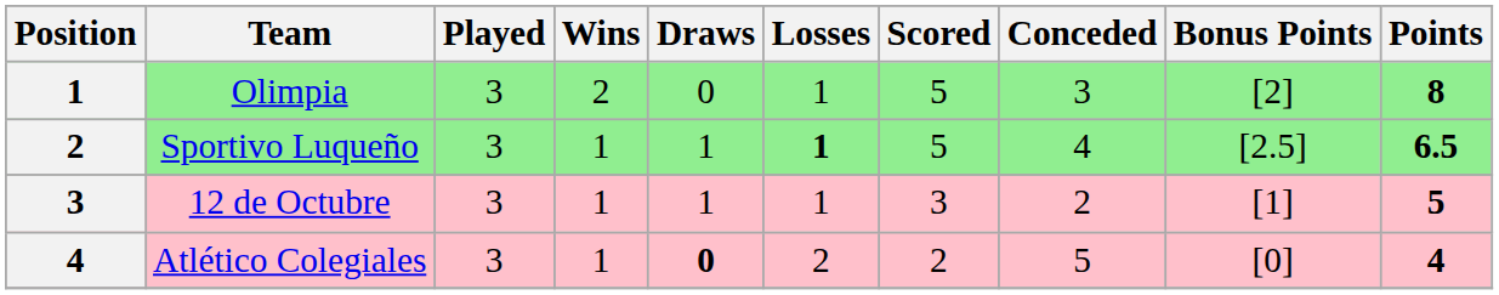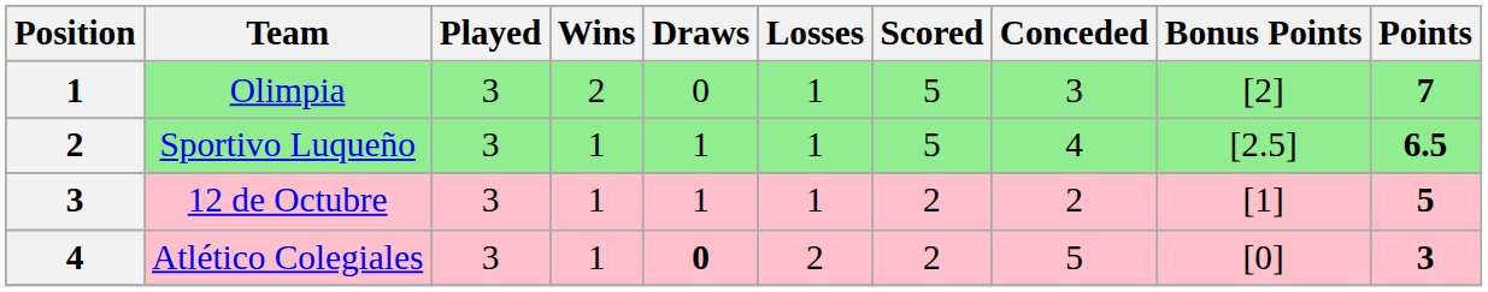 <table class="wikitable" style="text-align:center">
 <tr>
 <th>Position</th>
 <th>Team</th>
 <th>Played</th>
 <th>Wins</th>
 <th>Draws</th>
 <th>Losses</th>
 <th>Scored</th>
 <th>Conceded</th>
 <th>Bonus Points</th>
 <th>Points</th>
 </tr>
 <tr bgcolor="lightgreen">
 <th>1</th>
 <td><a href='#'>Olimpia</a></td>
 <td>3</td>
 <td>2</td>
 <td>0</td>
 <td>1</td>
 <td>5</td>
 <td>3</td>
 <td>[2]</td>
-<td><strong>8</strong></td>
+<td><strong>7</strong></td>
 </tr>
 <tr bgcolor="lightgreen">
 <th>2</th>
 <td><a href='#'>Sportivo Luqueño</a></td>
 <td>3</td>
 <td>1</td>
 <td>1</td>
-<td><strong>1</strong></td>
+<td>1</td>
 <td>5</td>
 <td>4</td>
 <td>[2.5]</td>
 <td><strong>6.5</strong></td>
 </tr>
 <tr bgcolor="pink">
 <th>3</th>
 <td><a href='#'>12 de Octubre</a></td>
 <td>3</td>
 <td>1</td>
 <td>1</td>
 <td>1</td>
-<td>3</td>
+<td>2</td>
 <td>2</td>
 <td>[1]</td>
 <td><strong>5</strong></td>
 </tr>
 <tr bgcolor="pink">
 <th>4</th>
 <td><a href='#'>Atlético Colegiales</a></td>
 <td>3</td>
 <td>1</td>
 <td><strong>0</strong></td>
 <td>2</td>
 <td>2</td>
 <td>5</td>
 <td>[0]</td>
-<td><strong>4</strong></td>
+<td><strong>3</strong></td>
 </tr>
 <tr>
 </tr>
 </table>
